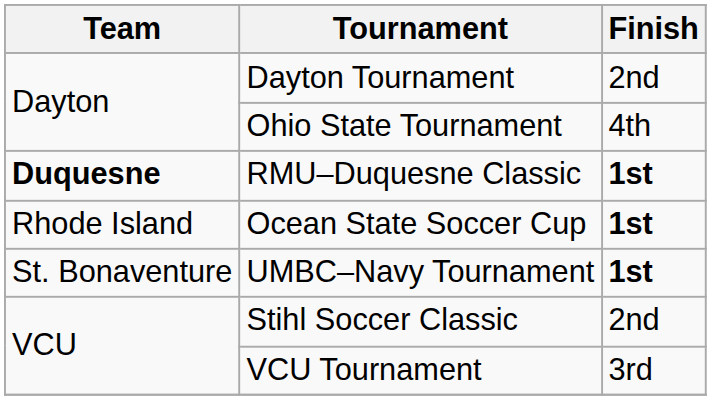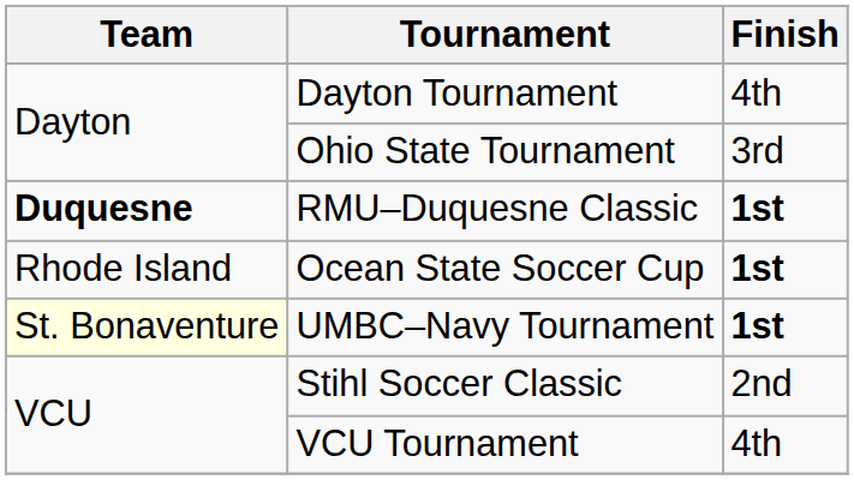 <table class="wikitable">
 <tr>
 <th>Team</th>
 <th>Tournament</th>
 <th>Finish</th>
 </tr>
 <tr>
 <td rowspan="2">Dayton</td>
 <td>Dayton Tournament</td>
-<td>2nd</td>
+<td>4th</td>
 </tr>
 <tr>
 <td>Ohio State Tournament</td>
-<td>4th</td>
+<td>3rd</td>
 </tr>
 <tr>
 <td><strong>Duquesne</strong></td>
 <td>RMU–Duquesne Classic</td>
 <td><strong>1st</strong></td>
 </tr>
 <tr>
 <td>Rhode Island</td>
 <td>Ocean State Soccer Cup</td>
 <td><strong>1st</strong></td>
 </tr>
 <tr>
-<td>St. Bonaventure</td>
+<td style="background: lightyellow;">St. Bonaventure</td>
 <td>UMBC–Navy Tournament</td>
 <td><strong>1st</strong></td>
 </tr>
 <tr>
 <td rowspan="2">VCU</td>
 <td>Stihl Soccer Classic</td>
 <td>2nd</td>
 </tr>
 <tr>
 <td>VCU Tournament</td>
-<td>3rd</td>
+<td>4th</td>
 </tr>
 <tr>
 </tr>
 </table>
